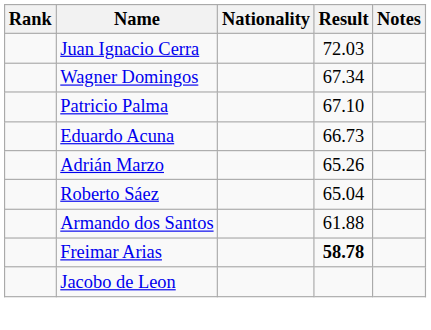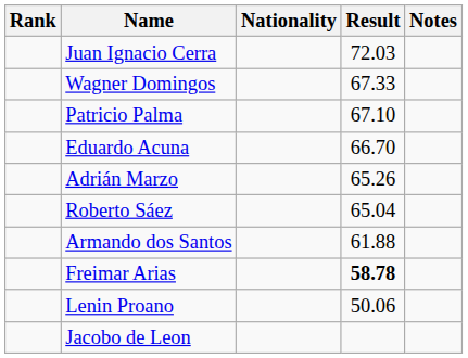 <table class="wikitable sortable" style="text-align:center">
 <tr>
 <th>Rank</th>
 <th>Name</th>
 <th>Nationality</th>
 <th>Result</th>
 <th>Notes</th>
 </tr>
 <tr>
 <td></td>
 <td align=left><a href='#'>Juan Ignacio Cerra</a></td>
 <td align=left></td>
 <td>72.03</td>
 <td></td>
 </tr>
 <tr>
 <td></td>
 <td align=left><a href='#'>Wagner Domingos</a></td>
 <td align=left></td>
-<td>67.34</td>
+<td>67.33</td>
 <td></td>
 </tr>
 <tr>
 <td></td>
 <td align=left><a href='#'>Patricio Palma</a></td>
 <td align=left></td>
 <td>67.10</td>
 <td></td>
 </tr>
 <tr>
 <td></td>
 <td align=left><a href='#'>Eduardo Acuna</a></td>
 <td align=left></td>
-<td>66.73</td>
+<td>66.70</td>
 <td></td>
 </tr>
 <tr>
 <td></td>
 <td align=left><a href='#'>Adrián Marzo</a></td>
 <td align=left></td>
 <td>65.26</td>
 <td></td>
 </tr>
 <tr>
 <td></td>
 <td align=left><a href='#'>Roberto Sáez</a></td>
 <td align=left></td>
 <td>65.04</td>
 <td></td>
 </tr>
 <tr>
 <td></td>
 <td align=left><a href='#'>Armando dos Santos</a></td>
 <td align=left></td>
 <td>61.88</td>
 <td></td>
 </tr>
 <tr>
 <td></td>
 <td align=left><a href='#'>Freimar Arias</a></td>
 <td align=left></td>
 <td><strong>58.78</strong></td>
 <td></td>
 </tr>
 <tr>
 <td></td>
+<td align=left><a href='#'>Lenin Proano</a></td>
+<td align=left></td>
+<td>50.06</td>
+<td></td>
+</tr>
+<tr>
+<td></td>
 <td align=left><a href='#'>Jacobo de Leon</a></td>
 <td align=left></td>
 <td></td>
 <td></td>
 </tr>
 </table>
